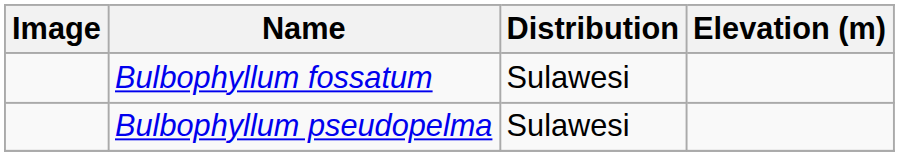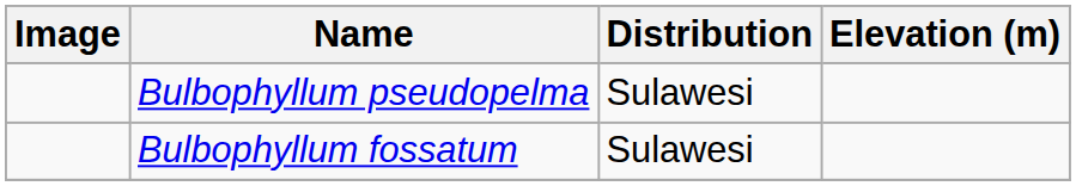 <table class="wikitable collapsible">
 <tr>
 <th>Image</th>
 <th>Name</th>
 <th>Distribution</th>
 <th>Elevation (m)</th>
 </tr>
 <tr>
 <td></td>
-<td><em><a href='#'>Bulbophyllum fossatum</a></em> </td>
+<td><em><a href='#'>Bulbophyllum pseudopelma</a></em> </td>
 <td>Sulawesi</td>
 <td></td>
 </tr>
 <tr>
 <td></td>
-<td><em><a href='#'>Bulbophyllum pseudopelma</a></em> </td>
+<td><em><a href='#'>Bulbophyllum fossatum</a></em> </td>
 <td>Sulawesi</td>
 <td></td>
 </tr>
 <tr>
 </tr>
 </table>
